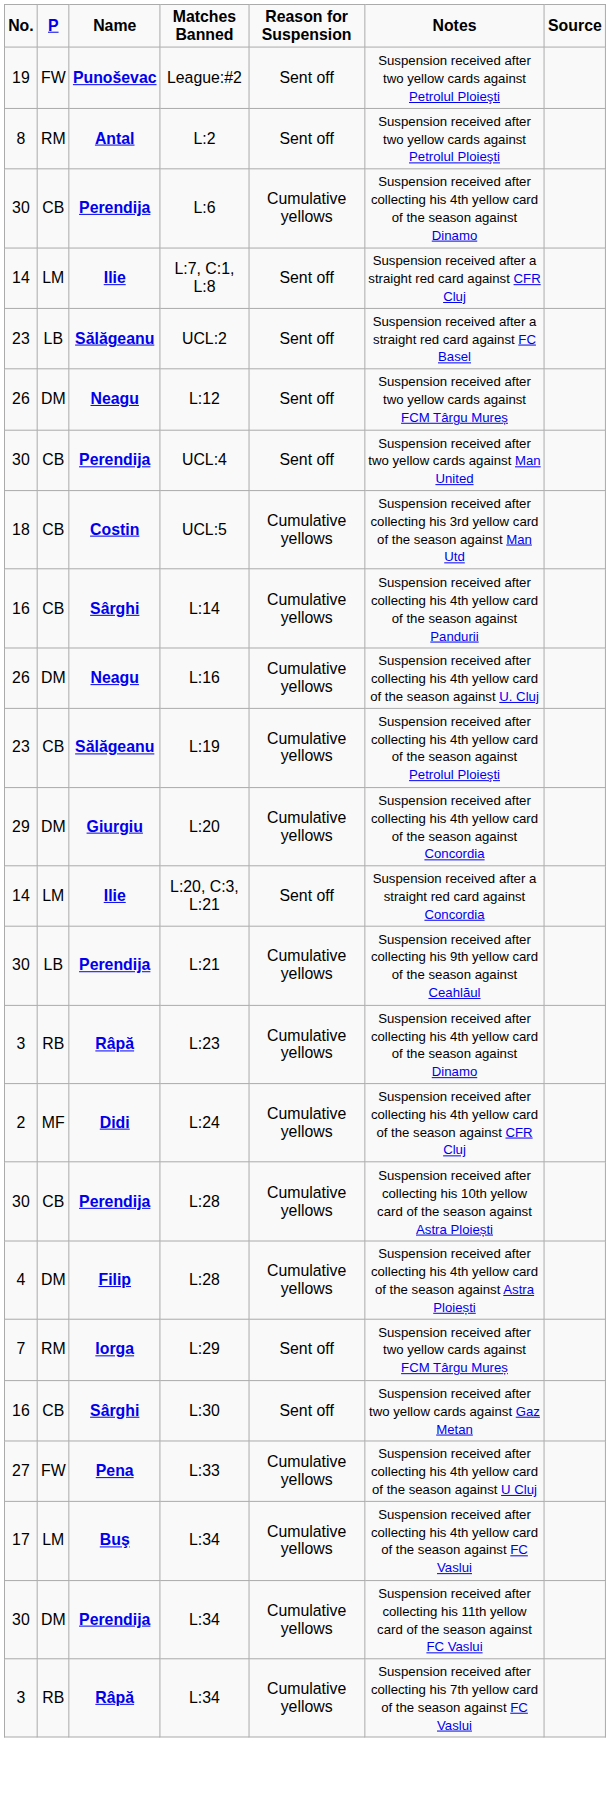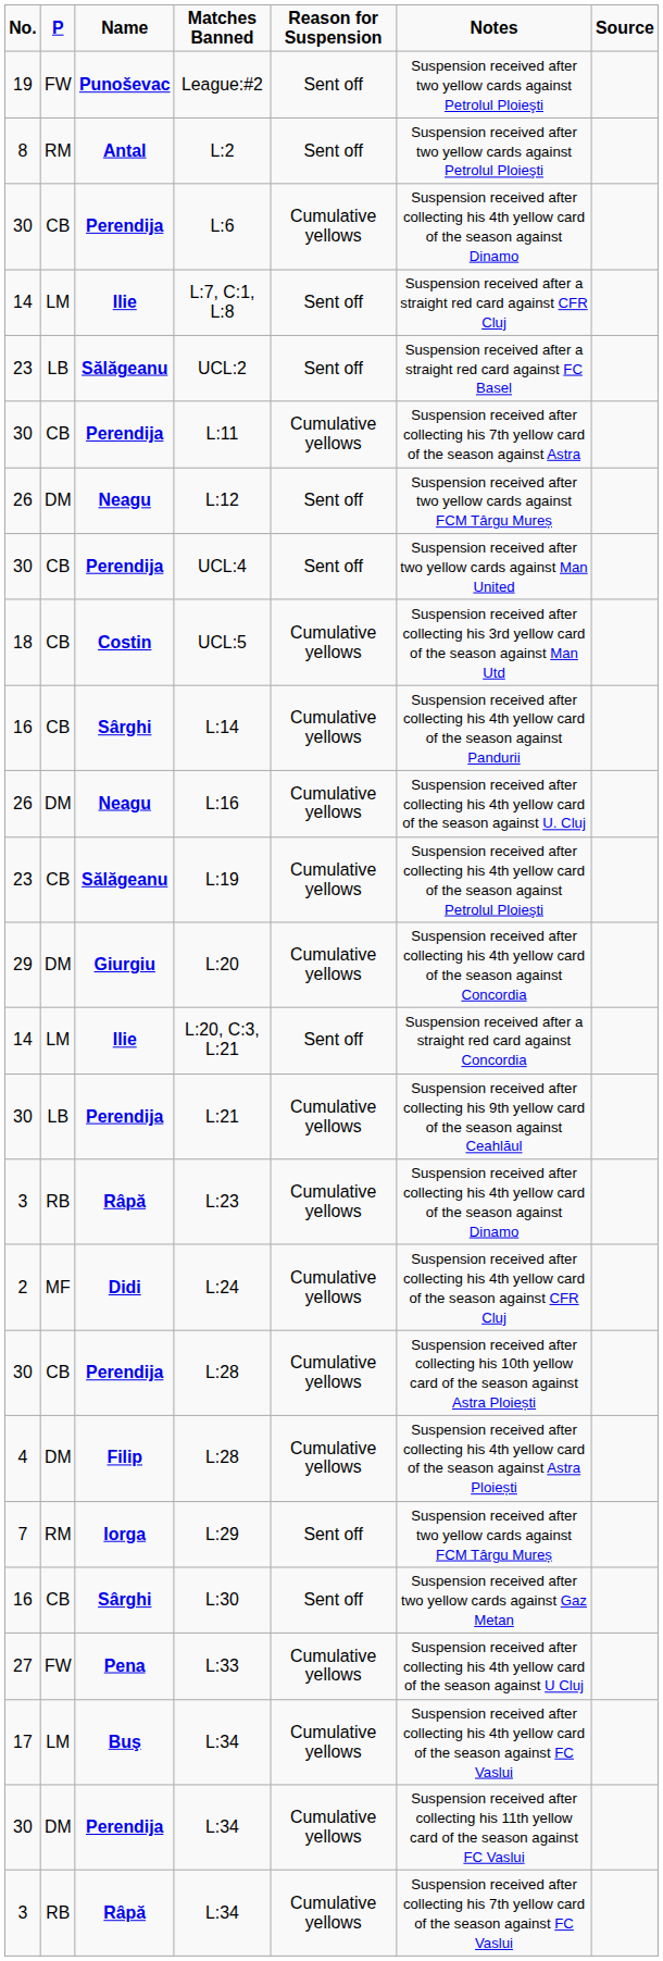 <table class="wikitable" style="text-align: center;">
 <tr>
 <td><strong>No.</strong></td>
 <td><strong><a href='#'>P</a></strong></td>
 <td><strong>Name</strong></td>
 <td><strong>Matches<br>Banned</strong></td>
 <td><strong>Reason for Suspension</strong></td>
 <td><strong>Notes</strong></td>
 <td><strong>Source</strong></td>
 </tr>
 <tr>
 <td>19</td>
 <td>FW</td>
 <td><strong><a href='#'>Punoševac</a></strong></td>
 <td>League:#2</td>
 <td>Sent off</td>
 <td><small>Suspension received after two yellow cards against <a href='#'>Petrolul Ploieşti</a></small></td>
 <td></td>
 </tr>
 <tr>
 <td>8</td>
 <td>RM</td>
 <td><strong><a href='#'>Antal</a></strong></td>
 <td>L:2</td>
 <td>Sent off</td>
 <td><small>Suspension received after two yellow cards against <a href='#'>Petrolul Ploieşti</a></small></td>
 <td></td>
 </tr>
 <tr>
 <td>30</td>
 <td>CB</td>
 <td><strong><a href='#'>Perendija</a></strong></td>
 <td>L:6</td>
 <td>Cumulative yellows</td>
 <td><small>Suspension received after collecting his 4th yellow card of the season against <a href='#'>Dinamo</a></small></td>
 <td></td>
 </tr>
 <tr>
 <td>14</td>
 <td>LM</td>
 <td><strong><a href='#'>Ilie</a></strong></td>
 <td>L:7, C:1, L:8</td>
 <td>Sent off</td>
 <td><small>Suspension received after a straight red card against <a href='#'>CFR Cluj</a></small></td>
 <td></td>
 </tr>
 <tr>
 <td>23</td>
 <td>LB</td>
 <td><strong><a href='#'>Sălăgeanu</a></strong></td>
 <td>UCL:2</td>
 <td>Sent off</td>
 <td><small>Suspension received after a straight red card against <a href='#'>FC Basel</a></small></td>
+<td></td>
+</tr>
+<tr>
+<td>30</td>
+<td>CB</td>
+<td><strong><a href='#'>Perendija</a></strong></td>
+<td>L:11</td>
+<td>Cumulative yellows</td>
+<td><small>Suspension received after collecting his 7th yellow card of the season against <a href='#'>Astra</a></small></td>
 <td></td>
 </tr>
 <tr>
 <td>26</td>
 <td>DM</td>
 <td><strong><a href='#'>Neagu</a></strong></td>
 <td>L:12</td>
 <td>Sent off</td>
 <td><small>Suspension received after two yellow cards against <a href='#'>FCM Târgu Mureș</a></small></td>
 <td></td>
 </tr>
 <tr>
 <td>30</td>
 <td>CB</td>
 <td><strong><a href='#'>Perendija</a></strong></td>
 <td>UCL:4</td>
 <td>Sent off</td>
 <td><small>Suspension received after two yellow cards against <a href='#'>Man United</a></small></td>
 <td></td>
 </tr>
 <tr>
 <td>18</td>
 <td>CB</td>
 <td><strong><a href='#'>Costin</a></strong></td>
 <td>UCL:5</td>
 <td>Cumulative yellows</td>
 <td><small>Suspension received after collecting his 3rd yellow card of the season against <a href='#'>Man Utd</a></small></td>
 <td></td>
 </tr>
 <tr>
 <td>16</td>
 <td>CB</td>
 <td><strong><a href='#'>Sârghi</a></strong></td>
 <td>L:14</td>
 <td>Cumulative yellows</td>
 <td><small>Suspension received after collecting his 4th yellow card of the season against <a href='#'>Pandurii</a></small></td>
 <td></td>
 </tr>
 <tr>
 <td>26</td>
 <td>DM</td>
 <td><strong><a href='#'>Neagu</a></strong></td>
 <td>L:16</td>
 <td>Cumulative yellows</td>
 <td><small>Suspension received after collecting his 4th yellow card of the season against <a href='#'>U. Cluj</a></small></td>
 <td></td>
 </tr>
 <tr>
 <td>23</td>
 <td>CB</td>
 <td><strong><a href='#'>Sălăgeanu</a></strong></td>
 <td>L:19</td>
 <td>Cumulative yellows</td>
 <td><small>Suspension received after collecting his 4th yellow card of the season against <a href='#'>Petrolul Ploieşti</a></small></td>
 <td></td>
 </tr>
 <tr>
 <td>29</td>
 <td>DM</td>
 <td><strong><a href='#'>Giurgiu</a></strong></td>
 <td>L:20</td>
 <td>Cumulative yellows</td>
 <td><small>Suspension received after collecting his 4th yellow card of the season against <a href='#'>Concordia</a></small></td>
 <td></td>
 </tr>
 <tr>
 <td>14</td>
 <td>LM</td>
 <td><strong><a href='#'>Ilie</a></strong></td>
 <td>L:20, C:3, L:21</td>
 <td>Sent off</td>
 <td><small>Suspension received after a straight red card against <a href='#'>Concordia</a></small></td>
 <td></td>
 </tr>
 <tr>
 <td>30</td>
 <td>LB</td>
 <td><strong><a href='#'>Perendija</a></strong></td>
 <td>L:21</td>
 <td>Cumulative yellows</td>
 <td><small>Suspension received after collecting his 9th yellow card of the season against <a href='#'>Ceahlăul</a></small></td>
 <td></td>
 </tr>
 <tr>
 <td>3</td>
 <td>RB</td>
 <td><strong><a href='#'>Râpă</a></strong></td>
 <td>L:23</td>
 <td>Cumulative yellows</td>
 <td><small>Suspension received after collecting his 4th yellow card of the season against <a href='#'>Dinamo</a></small></td>
 <td></td>
 </tr>
 <tr>
 <td>2</td>
 <td>MF</td>
 <td><strong><a href='#'>Didi</a></strong></td>
 <td>L:24</td>
 <td>Cumulative yellows</td>
 <td><small>Suspension received after collecting his 4th yellow card of the season against <a href='#'>CFR Cluj</a></small></td>
 <td></td>
 </tr>
 <tr>
 <td>30</td>
 <td>CB</td>
 <td><strong><a href='#'>Perendija</a></strong></td>
 <td>L:28</td>
 <td>Cumulative yellows</td>
 <td><small>Suspension received after collecting his 10th yellow card of the season against <a href='#'>Astra Ploiești</a></small></td>
 <td></td>
 </tr>
 <tr>
 <td>4</td>
 <td>DM</td>
 <td><strong><a href='#'>Filip</a></strong></td>
 <td>L:28</td>
 <td>Cumulative yellows</td>
 <td><small>Suspension received after collecting his 4th yellow card of the season against <a href='#'>Astra Ploiești</a></small></td>
 <td></td>
 </tr>
 <tr>
 <td>7</td>
 <td>RM</td>
 <td><strong><a href='#'>Iorga</a></strong></td>
 <td>L:29</td>
 <td>Sent off</td>
 <td><small>Suspension received after two yellow cards against <a href='#'>FCM Târgu Mureș</a></small></td>
 <td></td>
 </tr>
 <tr>
 <td>16</td>
 <td>CB</td>
 <td><strong><a href='#'>Sârghi</a></strong></td>
 <td>L:30</td>
 <td>Sent off</td>
 <td><small>Suspension received after two yellow cards against <a href='#'>Gaz Metan</a></small></td>
 <td></td>
 </tr>
 <tr>
 <td>27</td>
 <td>FW</td>
 <td><strong><a href='#'>Pena</a></strong></td>
 <td>L:33</td>
 <td>Cumulative yellows</td>
 <td><small>Suspension received after collecting his 4th yellow card of the season against <a href='#'>U Cluj</a></small></td>
 <td></td>
 </tr>
 <tr>
 <td>17</td>
 <td>LM</td>
 <td><strong><a href='#'>Buş</a></strong></td>
 <td>L:34</td>
 <td>Cumulative yellows</td>
 <td><small>Suspension received after collecting his 4th yellow card of the season against <a href='#'>FC Vaslui</a></small></td>
 <td></td>
 </tr>
 <tr>
 <td>30</td>
 <td>DM</td>
 <td><strong><a href='#'>Perendija</a></strong></td>
 <td>L:34</td>
 <td>Cumulative yellows</td>
 <td><small>Suspension received after collecting his 11th yellow card of the season against <a href='#'>FC Vaslui</a></small></td>
 <td></td>
 </tr>
 <tr>
 <td>3</td>
 <td>RB</td>
 <td><strong><a href='#'>Râpă</a></strong></td>
 <td>L:34</td>
 <td>Cumulative yellows</td>
 <td><small>Suspension received after collecting his 7th yellow card of the season against <a href='#'>FC Vaslui</a></small></td>
 <td></td>
 </tr>
 </table>
